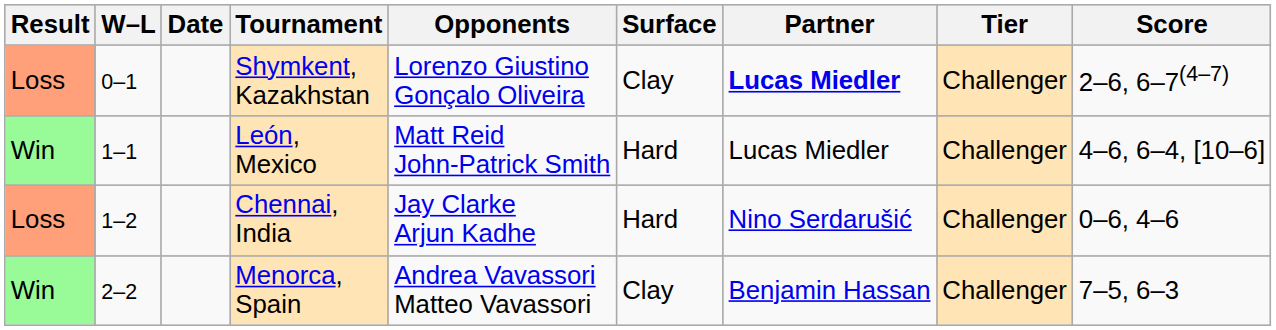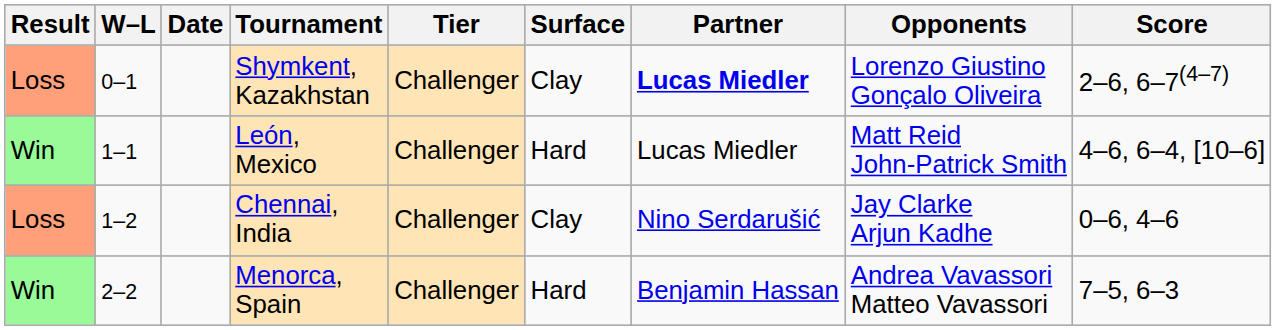 <table class="sortable wikitable">
 <tr>
 <th>Result</th>
 <th class="unsortable">W–L</th>
 <th>Date</th>
 <th>Tournament</th>
-<th>Opponents</th>
+<th>Tier</th>
 <th>Surface</th>
 <th>Partner</th>
-<th>Tier</th>
+<th>Opponents</th>
 <th class="unsortable">Score</th>
 </tr>
 <tr>
 <td bgcolor=#FFA07A>Loss</td>
 <td><small>0–1</small></td>
 <td><a href='#'></a></td>
 <td bgcolor=moccasin><a href='#'>Shymkent</a>, <br> Kazakhstan</td>
-<td> <a href='#'>Lorenzo Giustino</a><br> <a href='#'>Gonçalo Oliveira</a></td>
+<td bgcolor=moccasin>Challenger</td>
 <td>Clay</td>
 <td><strong> <a href='#'>Lucas Miedler</a></strong></td>
-<td bgcolor=moccasin>Challenger</td>
+<td> <a href='#'>Lorenzo Giustino</a><br> <a href='#'>Gonçalo Oliveira</a></td>
 <td>2–6, 6–7<sup>(4–7)</sup></td>
 </tr>
 <tr>
 <td bgcolor=98FB98>Win</td>
 <td><small>1–1</small></td>
 <td><a href='#'></a></td>
 <td bgcolor=moccasin><a href='#'>León</a>, <br> Mexico</td>
-<td> <a href='#'>Matt Reid</a><br> <a href='#'>John-Patrick Smith</a></td>
+<td bgcolor=moccasin>Challenger</td>
 <td>Hard</td>
 <td> Lucas Miedler</td>
-<td bgcolor=moccasin>Challenger</td>
+<td> <a href='#'>Matt Reid</a><br> <a href='#'>John-Patrick Smith</a></td>
 <td>4–6, 6–4, [10–6]</td>
 </tr>
 <tr>
 <td bgcolor=#FFA07A>Loss</td>
 <td><small>1–2</small></td>
 <td><a href='#'></a></td>
 <td bgcolor=moccasin><a href='#'>Chennai</a>, <br> India</td>
+<td bgcolor=moccasin>Challenger</td>
+<td>Clay</td>
+<td> <a href='#'>Nino Serdarušić</a></td>
 <td> <a href='#'>Jay Clarke</a><br> <a href='#'>Arjun Kadhe</a></td>
-<td>Hard</td>
-<td> <a href='#'>Nino Serdarušić</a></td>
-<td bgcolor=moccasin>Challenger</td>
 <td>0–6, 4–6</td>
 </tr>
 <tr>
 <td bgcolor=98FB98>Win</td>
 <td><small>2–2</small></td>
 <td><a href='#'></a></td>
 <td bgcolor=moccasin><a href='#'>Menorca</a>, <br> Spain</td>
+<td bgcolor=moccasin>Challenger</td>
+<td>Hard</td>
+<td> <a href='#'>Benjamin Hassan</a></td>
 <td> <a href='#'>Andrea Vavassori</a><br> Matteo Vavassori</td>
-<td>Clay</td>
-<td> <a href='#'>Benjamin Hassan</a></td>
-<td bgcolor=moccasin>Challenger</td>
 <td>7–5, 6–3</td>
 </tr>
 </table>
